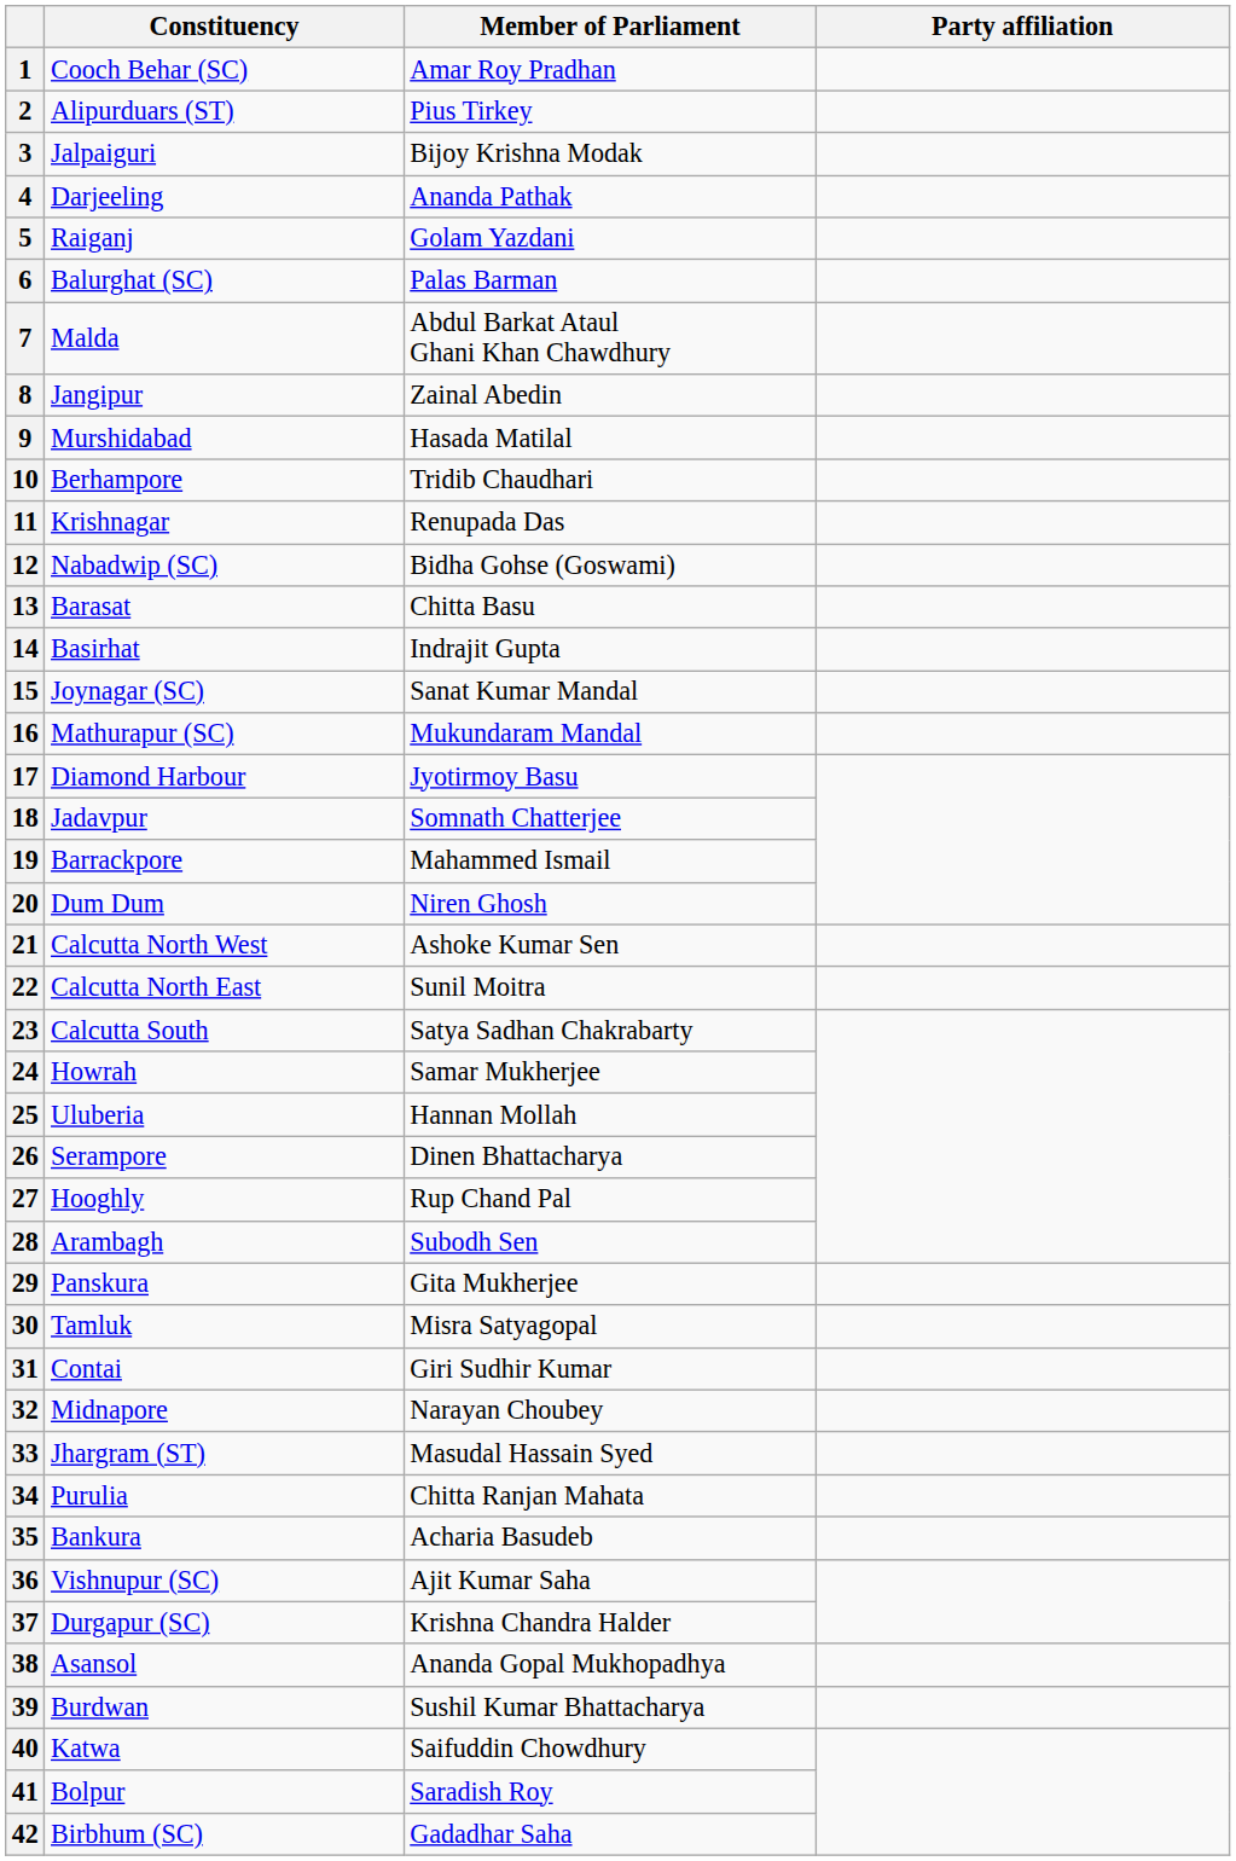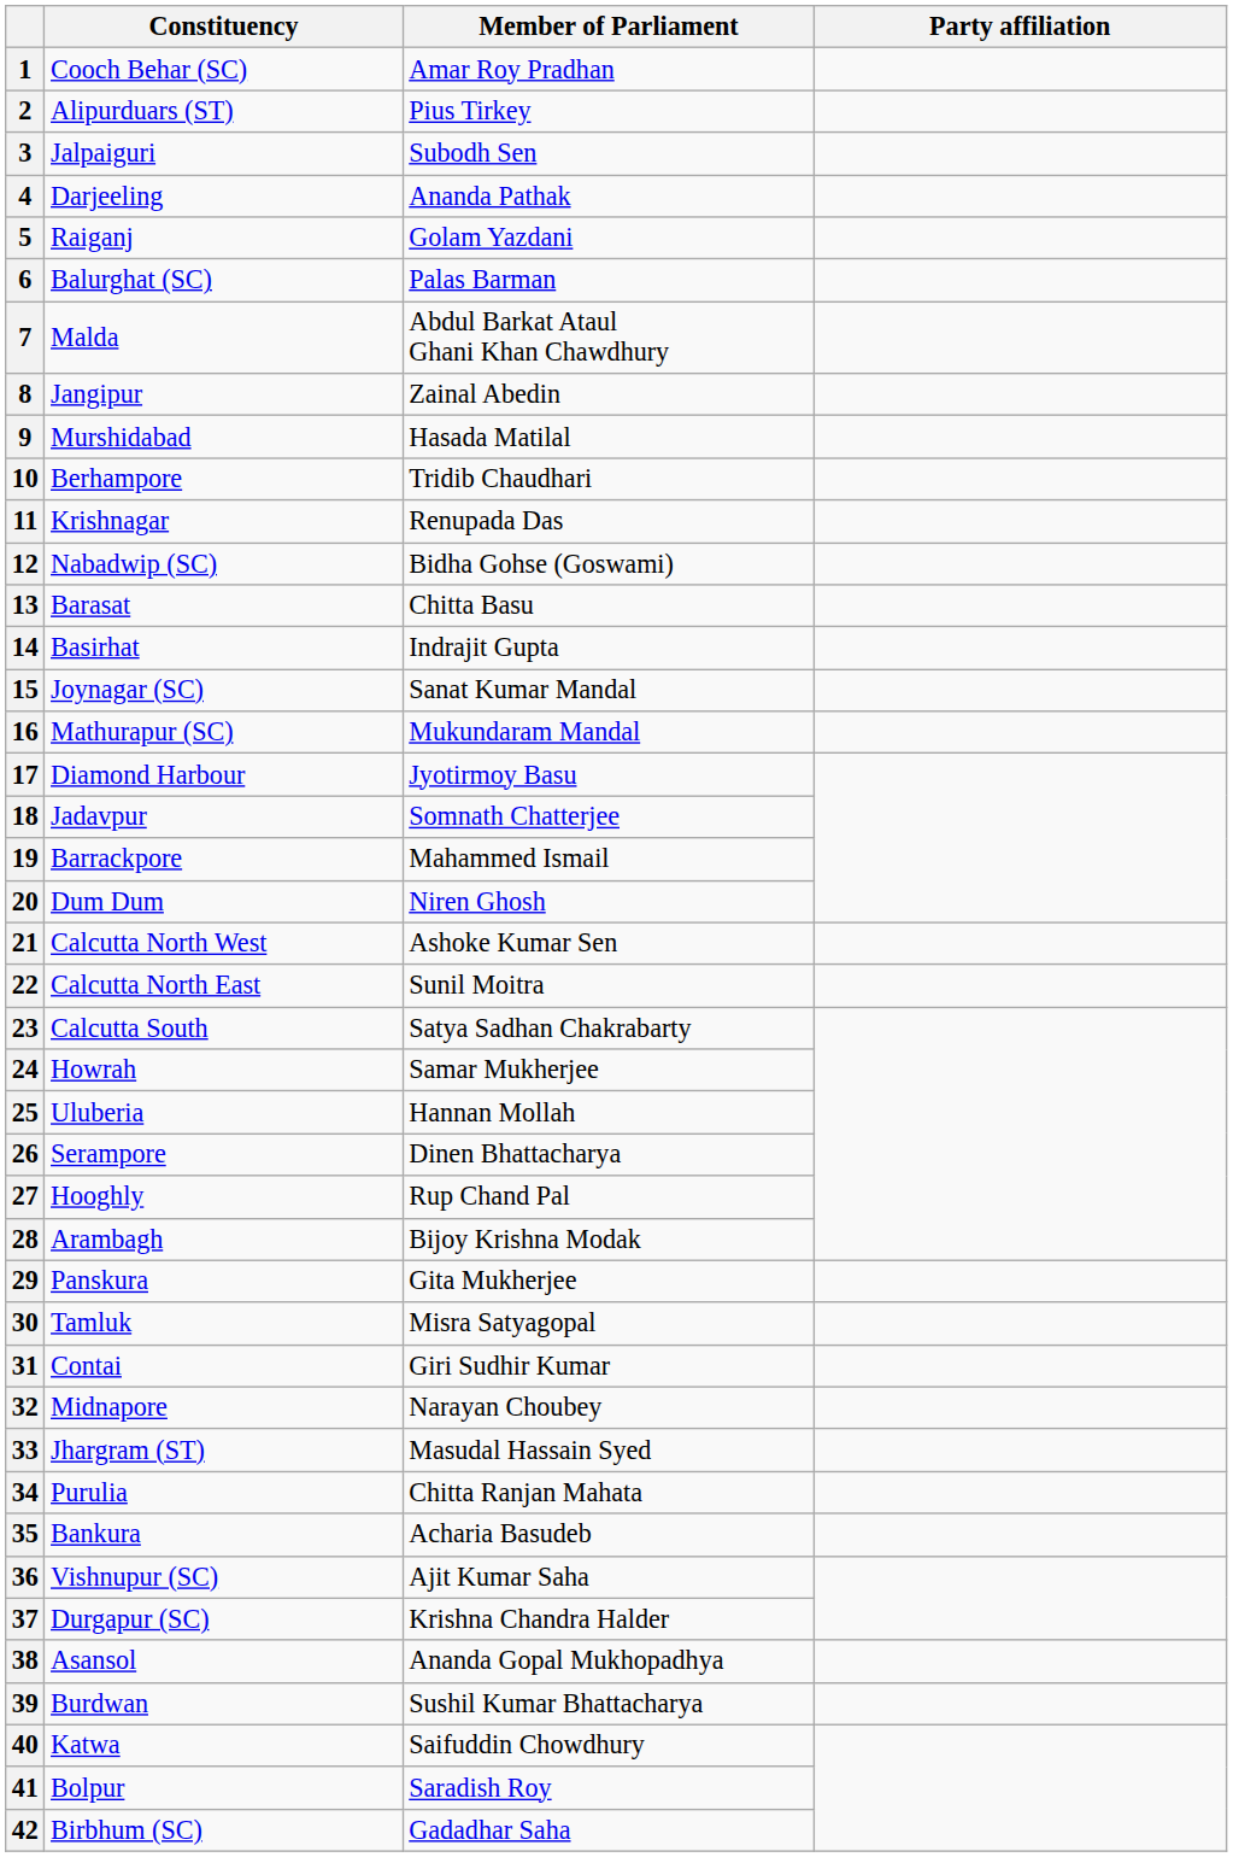 <table class="wikitable sortable">
 <tr style="text-align:center;">
 <th></th>
 <th style="width:13em">Constituency</th>
 <th style="width:15em">Member of Parliament</th>
 <th colspan="2" style="width:15em">Party affiliation</th>
 </tr>
 <tr>
 <th>1</th>
 <td><a href='#'>Cooch Behar (SC)</a></td>
 <td><a href='#'>Amar Roy Pradhan</a></td>
 <td></td>
 </tr>
 <tr>
 <th>2</th>
 <td><a href='#'>Alipurduars (ST)</a></td>
 <td><a href='#'>Pius Tirkey</a></td>
 <td></td>
 </tr>
 <tr>
 <th>3</th>
 <td><a href='#'>Jalpaiguri</a></td>
-<td>Bijoy Krishna Modak</td>
+<td><a href='#'>Subodh Sen</a></td>
 <td></td>
 </tr>
 <tr>
 <th>4</th>
 <td><a href='#'>Darjeeling</a></td>
 <td><a href='#'>Ananda Pathak</a></td>
 </tr>
 <tr>
 <th>5</th>
 <td><a href='#'>Raiganj</a></td>
 <td><a href='#'>Golam Yazdani</a></td>
 <td></td>
 </tr>
 <tr>
 <th>6</th>
 <td><a href='#'>Balurghat (SC)</a></td>
 <td><a href='#'>Palas Barman</a></td>
 <td></td>
 </tr>
 <tr>
 <th>7</th>
 <td><a href='#'>Malda</a></td>
 <td>Abdul Barkat Ataul<br>Ghani Khan Chawdhury</td>
 <td></td>
 </tr>
 <tr>
 <th>8</th>
 <td><a href='#'>Jangipur</a></td>
 <td>Zainal Abedin</td>
 <td></td>
 </tr>
 <tr>
 <th>9</th>
 <td><a href='#'>Murshidabad</a></td>
 <td>Hasada Matilal</td>
 </tr>
 <tr>
 <th>10</th>
 <td><a href='#'>Berhampore</a></td>
 <td>Tridib Chaudhari</td>
 <td></td>
 </tr>
 <tr>
 <th>11</th>
 <td><a href='#'>Krishnagar</a></td>
 <td>Renupada Das</td>
 <td></td>
 </tr>
 <tr>
 <th>12</th>
 <td><a href='#'>Nabadwip (SC)</a></td>
 <td>Bidha Gohse (Goswami)</td>
 </tr>
 <tr>
 <th>13</th>
 <td><a href='#'>Barasat</a></td>
 <td>Chitta Basu</td>
 <td></td>
 </tr>
 <tr>
 <th>14</th>
 <td><a href='#'>Basirhat</a></td>
 <td>Indrajit Gupta</td>
 <td></td>
 </tr>
 <tr>
 <th>15</th>
 <td><a href='#'>Joynagar (SC)</a></td>
 <td>Sanat Kumar Mandal</td>
 <td></td>
 </tr>
 <tr>
 <th>16</th>
 <td><a href='#'>Mathurapur (SC)</a></td>
 <td><a href='#'>Mukundaram Mandal</a></td>
 <td></td>
 </tr>
 <tr>
 <th>17</th>
 <td><a href='#'>Diamond Harbour</a></td>
 <td><a href='#'>Jyotirmoy Basu</a></td>
 </tr>
 <tr>
 <th>18</th>
 <td><a href='#'>Jadavpur</a></td>
 <td><a href='#'>Somnath Chatterjee</a></td>
 </tr>
 <tr>
 <th>19</th>
 <td><a href='#'>Barrackpore</a></td>
 <td>Mahammed Ismail</td>
 </tr>
 <tr>
 <th>20</th>
 <td><a href='#'>Dum Dum</a></td>
 <td><a href='#'>Niren Ghosh</a></td>
 </tr>
 <tr>
 <th>21</th>
 <td><a href='#'>Calcutta North West</a></td>
 <td>Ashoke Kumar Sen</td>
 <td></td>
 </tr>
 <tr>
 <th>22</th>
 <td><a href='#'>Calcutta North East</a></td>
 <td>Sunil Moitra</td>
 <td></td>
 </tr>
 <tr>
 <th>23</th>
 <td><a href='#'>Calcutta South</a></td>
 <td>Satya Sadhan Chakrabarty</td>
 </tr>
 <tr>
 <th>24</th>
 <td><a href='#'>Howrah</a></td>
 <td>Samar Mukherjee</td>
 </tr>
 <tr>
 <th>25</th>
 <td><a href='#'>Uluberia</a></td>
 <td>Hannan Mollah</td>
 </tr>
 <tr>
 <th>26</th>
 <td><a href='#'>Serampore</a></td>
 <td>Dinen Bhattacharya</td>
 </tr>
 <tr>
 <th>27</th>
 <td><a href='#'>Hooghly</a></td>
 <td>Rup Chand Pal</td>
 </tr>
 <tr>
 <th>28</th>
 <td><a href='#'>Arambagh</a></td>
-<td><a href='#'>Subodh Sen</a></td>
+<td>Bijoy Krishna Modak</td>
 </tr>
 <tr>
 <th>29</th>
 <td><a href='#'>Panskura</a></td>
 <td>Gita Mukherjee</td>
 <td></td>
 </tr>
 <tr>
 <th>30</th>
 <td><a href='#'>Tamluk</a></td>
 <td>Misra Satyagopal</td>
 <td></td>
 </tr>
 <tr>
 <th>31</th>
 <td><a href='#'>Contai</a></td>
 <td>Giri Sudhir Kumar</td>
 </tr>
 <tr>
 <th>32</th>
 <td><a href='#'>Midnapore</a></td>
 <td>Narayan Choubey</td>
 <td></td>
 </tr>
 <tr>
 <th>33</th>
 <td><a href='#'>Jhargram (ST)</a></td>
 <td>Masudal Hassain Syed</td>
 <td></td>
 </tr>
 <tr>
 <th>34</th>
 <td><a href='#'>Purulia</a></td>
 <td>Chitta Ranjan Mahata</td>
 <td></td>
 </tr>
 <tr>
 <th>35</th>
 <td><a href='#'>Bankura</a></td>
 <td>Acharia Basudeb</td>
 <td></td>
 </tr>
 <tr>
 <th>36</th>
 <td><a href='#'>Vishnupur (SC)</a></td>
 <td>Ajit Kumar Saha</td>
 </tr>
 <tr>
 <th>37</th>
 <td><a href='#'>Durgapur (SC)</a></td>
 <td>Krishna Chandra Halder</td>
 </tr>
 <tr>
 <th>38</th>
 <td><a href='#'>Asansol</a></td>
 <td>Ananda Gopal Mukhopadhya</td>
 <td></td>
 </tr>
 <tr>
 <th>39</th>
 <td><a href='#'>Burdwan</a></td>
 <td>Sushil Kumar Bhattacharya</td>
 <td></td>
 </tr>
 <tr>
 <th>40</th>
 <td><a href='#'>Katwa</a></td>
 <td>Saifuddin Chowdhury</td>
 </tr>
 <tr>
 <th>41</th>
 <td><a href='#'>Bolpur</a></td>
 <td><a href='#'>Saradish Roy</a></td>
 </tr>
 <tr>
 <th>42</th>
 <td><a href='#'>Birbhum (SC)</a></td>
 <td><a href='#'>Gadadhar Saha</a></td>
 </tr>
 </table>
